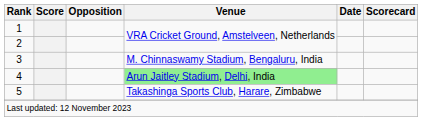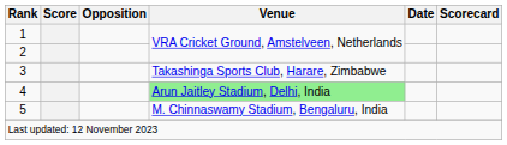 <table class="wikitable plainrowheaders sortable">
 <tr>
 <th scope=col>Rank</th>
 <th scope=col>Score</th>
 <th scope=col>Opposition</th>
 <th scope=col>Venue</th>
 <th scope=col>Date</th>
 <th scope=col>Scorecard</th>
 </tr>
 <tr>
 <td align=center>1</td>
 <th scope=row style=text-align:center;></th>
 <td></td>
 <td rowspan=2><a href='#'>VRA Cricket Ground</a>, <a href='#'>Amstelveen</a>, Netherlands</td>
 <td></td>
 <td></td>
 </tr>
 <tr>
 <td align=center>2</td>
 <th scope=row style=text-align:center;></th>
 <td></td>
 <td></td>
 <td></td>
 </tr>
 <tr>
 <td align="center">3</td>
 <th scope="row" style="text-align:center;"></th>
 <td></td>
-<td><a href='#'>M. Chinnaswamy Stadium</a>, <a href='#'>Bengaluru</a>, India</td>
+<td><a href='#'>Takashinga Sports Club</a>, <a href='#'>Harare</a>, Zimbabwe</td>
 <td></td>
 <td></td>
 </tr>
 <tr>
 <td align="center">4</td>
 <th scope="row" style="text-align:center;"></th>
 <td></td>
 <td style="background: lightgreen;"><a href='#'>Arun Jaitley Stadium</a>, <a href='#'>Delhi</a>, India</td>
 <td> </td>
 <td></td>
 </tr>
 <tr>
 <td align=center>5</td>
 <th scope=row style=text-align:center;></th>
 <td></td>
-<td><a href='#'>Takashinga Sports Club</a>, <a href='#'>Harare</a>, Zimbabwe</td>
+<td><a href='#'>M. Chinnaswamy Stadium</a>, <a href='#'>Bengaluru</a>, India</td>
 <td></td>
 <td></td>
 </tr>
 <tr>
 </tr>
 <tr class=sortbottom>
 <td colspan=6><small>Last updated: 12 November 2023</small></td>
 </tr>
 </table>
